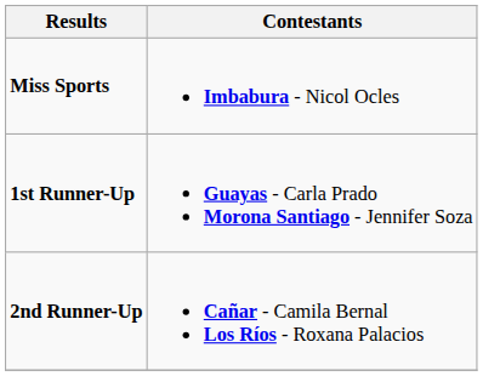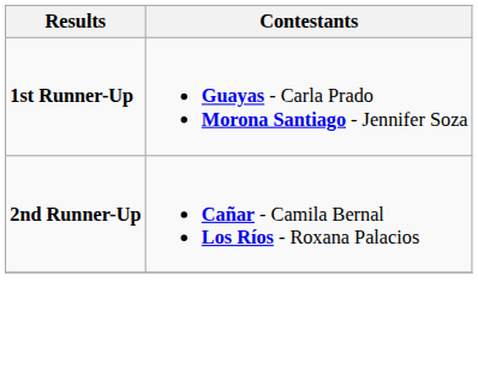 <table class="wikitable" style="font-size: 95%;">
 <tr>
 <th>Results</th>
 <th>Contestants</th>
-</tr>
-<tr>
-<td><strong>Miss Sports</strong></td>
-<td><br><ul><li><strong> <a href='#'>Imbabura</a></strong> - Nicol Ocles</li></ul></td>
 </tr>
 <tr>
 <td><strong>1st Runner-Up</strong></td>
 <td><br><ul><li><strong> <a href='#'>Guayas</a></strong> - Carla Prado</li><li><strong>  <a href='#'>Morona Santiago</a></strong> - Jennifer Soza</li></ul></td>
 </tr>
 <tr>
 <td><strong>2nd Runner-Up</strong></td>
 <td><br><ul><li><strong>  <a href='#'>Cañar</a></strong> - Camila Bernal</li><li><strong> <a href='#'>Los Ríos</a></strong> - Roxana Palacios</li></ul></td>
 </tr>
 <tr>
 </tr>
 </table>
